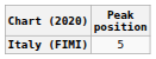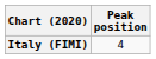 <table class="wikitable plainrowheaders" style="text-align:center">
 <tr>
 <th scope="col">Chart (2020)</th>
 <th scope="col">Peak<br>position</th>
 </tr>
 <tr>
 <th scope="row">Italy (FIMI)</th>
-<td style="text-align:center">5</td>
+<td style="text-align:center">4</td>
 </tr>
 </table>
